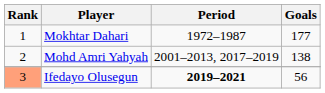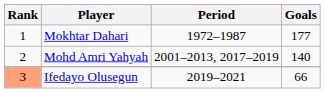 <table class="wikitable sortable" style="text-align: center;">
 <tr>
 <th>Rank</th>
 <th>Player</th>
 <th>Period</th>
 <th>Goals</th>
 </tr>
 <tr>
 <td>1</td>
 <td align="left"> <a href='#'>Mokhtar Dahari</a></td>
 <td>1972–1987</td>
 <td>177</td>
 </tr>
 <tr>
 <td>2</td>
 <td align="left"> <a href='#'>Mohd Amri Yahyah</a></td>
 <td>2001–2013, 2017–2019</td>
-<td>138</td>
+<td>140</td>
 </tr>
 <tr>
 </tr>
 <tr>
 <td style="background: lightsalmon;">3</td>
 <td align="left"> <a href='#'>Ifedayo Olusegun</a></td>
-<td><strong>2019–2021</strong></td>
-<td>56</td>
+<td>2019–2021</td>
+<td>66</td>
 </tr>
 </table>
